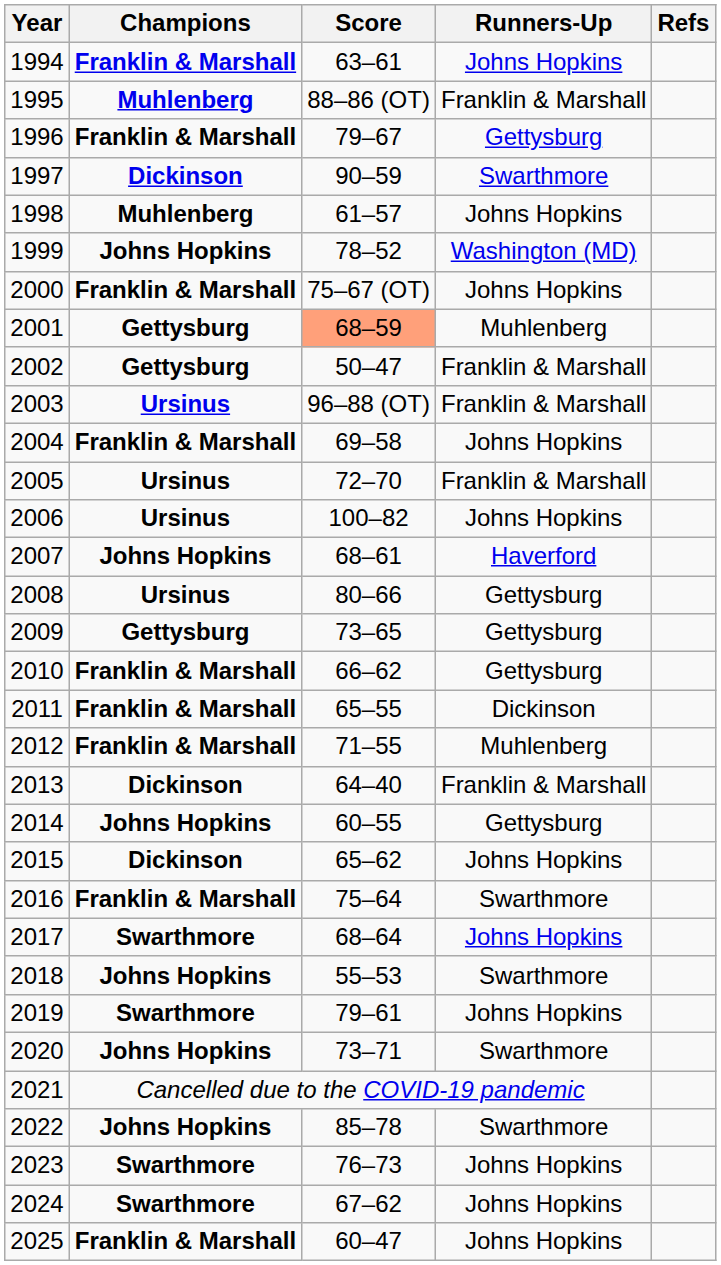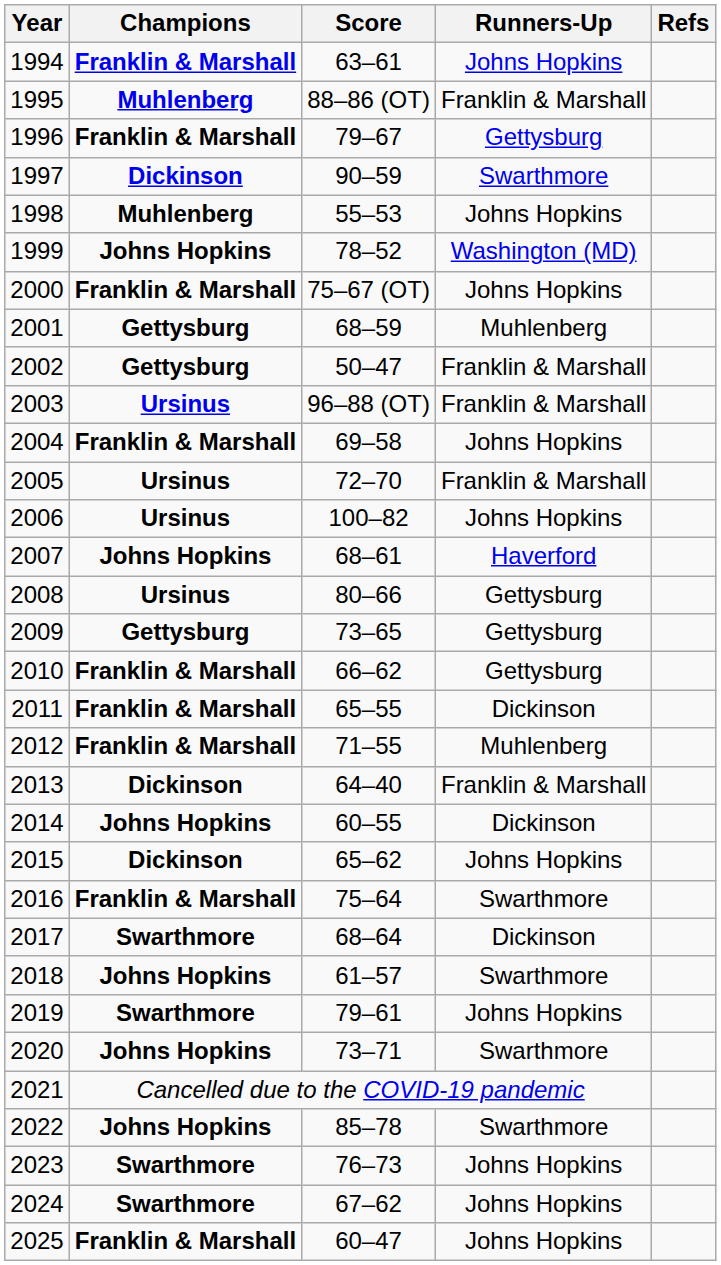 <table class="wikitable sortable">
 <tr>
 <th>Year</th>
 <th>Champions</th>
 <th>Score</th>
 <th>Runners-Up</th>
 <th>Refs</th>
 </tr>
 <tr align=center>
 <td>1994</td>
 <td><strong><a href='#'>Franklin & Marshall</a></strong></td>
 <td>63–61</td>
 <td><a href='#'>Johns Hopkins</a></td>
 <td></td>
 </tr>
 <tr align=center>
 <td>1995</td>
 <td><strong><a href='#'>Muhlenberg</a></strong></td>
 <td>88–86 (OT)</td>
 <td>Franklin & Marshall</td>
 <td></td>
 </tr>
 <tr align=center>
 <td>1996</td>
 <td><strong>Franklin & Marshall</strong></td>
 <td>79–67</td>
 <td><a href='#'>Gettysburg</a></td>
 <td></td>
 </tr>
 <tr align=center>
 <td>1997</td>
 <td><strong><a href='#'>Dickinson</a></strong></td>
 <td>90–59</td>
 <td><a href='#'>Swarthmore</a></td>
 <td></td>
 </tr>
 <tr align=center>
 <td>1998</td>
 <td><strong>Muhlenberg</strong></td>
-<td>61–57</td>
+<td>55–53</td>
 <td>Johns Hopkins</td>
 <td></td>
 </tr>
 <tr align=center>
 <td>1999</td>
 <td><strong>Johns Hopkins</strong></td>
 <td>78–52</td>
 <td><a href='#'>Washington (MD)</a></td>
 <td></td>
 </tr>
 <tr align=center>
 <td>2000</td>
 <td><strong>Franklin & Marshall</strong></td>
 <td>75–67 (OT)</td>
 <td>Johns Hopkins</td>
 <td></td>
 </tr>
 <tr align=center>
 <td>2001</td>
 <td><strong>Gettysburg</strong></td>
-<td style="background: lightsalmon;">68–59</td>
+<td>68–59</td>
 <td>Muhlenberg</td>
 <td></td>
 </tr>
 <tr align=center>
 <td>2002</td>
 <td><strong>Gettysburg</strong></td>
 <td>50–47</td>
 <td>Franklin & Marshall</td>
 <td></td>
 </tr>
 <tr align=center>
 <td>2003</td>
 <td><strong><a href='#'>Ursinus</a></strong></td>
 <td>96–88 (OT)</td>
 <td>Franklin & Marshall</td>
 <td></td>
 </tr>
 <tr align=center>
 <td>2004</td>
 <td><strong>Franklin & Marshall</strong></td>
 <td>69–58</td>
 <td>Johns Hopkins</td>
 <td></td>
 </tr>
 <tr align=center>
 <td>2005</td>
 <td><strong>Ursinus</strong></td>
 <td>72–70</td>
 <td>Franklin & Marshall</td>
 <td></td>
 </tr>
 <tr align=center>
 <td>2006</td>
 <td><strong>Ursinus</strong></td>
 <td>100–82</td>
 <td>Johns Hopkins</td>
 <td></td>
 </tr>
 <tr align=center>
 <td>2007</td>
 <td><strong>Johns Hopkins</strong></td>
 <td>68–61</td>
 <td><a href='#'>Haverford</a></td>
 <td></td>
 </tr>
 <tr align=center>
 <td>2008</td>
 <td><strong>Ursinus</strong></td>
 <td>80–66</td>
 <td>Gettysburg</td>
 <td></td>
 </tr>
 <tr align=center>
 <td>2009</td>
 <td><strong>Gettysburg</strong></td>
 <td>73–65</td>
 <td>Gettysburg</td>
 <td></td>
 </tr>
 <tr align=center>
 <td>2010</td>
 <td><strong>Franklin & Marshall</strong></td>
 <td>66–62</td>
 <td>Gettysburg</td>
 <td></td>
 </tr>
 <tr align=center>
 <td>2011</td>
 <td><strong>Franklin & Marshall</strong></td>
 <td>65–55</td>
 <td>Dickinson</td>
 <td></td>
 </tr>
 <tr align=center>
 <td>2012</td>
 <td><strong>Franklin & Marshall</strong></td>
 <td>71–55</td>
 <td>Muhlenberg</td>
 <td></td>
 </tr>
 <tr align=center>
 <td>2013</td>
 <td><strong>Dickinson</strong></td>
 <td>64–40</td>
 <td>Franklin & Marshall</td>
 <td></td>
 </tr>
 <tr align=center>
 <td>2014</td>
 <td><strong>Johns Hopkins</strong></td>
 <td>60–55</td>
-<td>Gettysburg</td>
+<td>Dickinson</td>
 <td></td>
 </tr>
 <tr align=center>
 <td>2015</td>
 <td><strong>Dickinson</strong></td>
 <td>65–62</td>
 <td>Johns Hopkins</td>
 <td></td>
 </tr>
 <tr align=center>
 <td>2016</td>
 <td><strong>Franklin & Marshall</strong></td>
 <td>75–64</td>
 <td>Swarthmore</td>
 <td></td>
 </tr>
 <tr align=center>
 <td>2017</td>
 <td><strong>Swarthmore</strong></td>
 <td>68–64</td>
-<td><a href='#'>Johns Hopkins</a></td>
+<td>Dickinson</td>
 <td></td>
 </tr>
 <tr align=center>
 <td>2018</td>
 <td><strong>Johns Hopkins</strong></td>
-<td>55–53</td>
+<td>61–57</td>
 <td>Swarthmore</td>
 <td></td>
 </tr>
 <tr align=center>
 <td>2019</td>
 <td><strong>Swarthmore</strong></td>
 <td>79–61</td>
 <td>Johns Hopkins</td>
 <td></td>
 </tr>
 <tr align=center>
 <td>2020</td>
 <td><strong>Johns Hopkins</strong></td>
 <td>73–71</td>
 <td>Swarthmore</td>
 <td></td>
 </tr>
 <tr align=center>
 <td>2021</td>
 <td colspan=3><em>Cancelled due to the <a href='#'>COVID-19 pandemic</a></em></td>
 <td></td>
 </tr>
 <tr align=center>
 <td>2022</td>
 <td><strong>Johns Hopkins</strong></td>
 <td>85–78</td>
 <td>Swarthmore</td>
 <td></td>
 </tr>
 <tr align=center>
 <td>2023</td>
 <td><strong>Swarthmore</strong></td>
 <td>76–73</td>
 <td>Johns Hopkins</td>
 <td></td>
 </tr>
 <tr align=center>
 <td>2024</td>
 <td><strong>Swarthmore</strong></td>
 <td>67–62</td>
 <td>Johns Hopkins</td>
 </tr>
 <tr align=center>
 <td>2025</td>
 <td><strong>Franklin & Marshall</strong></td>
 <td>60–47</td>
 <td>Johns Hopkins</td>
 <td></td>
 </tr>
 </table>
